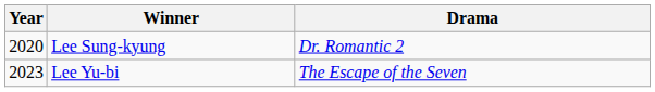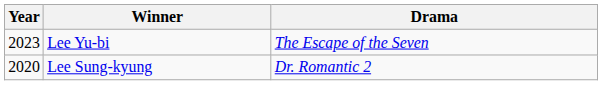 <table class="wikitable" style="width:600px">
 <tr>
 <th width=10>Year</th>
 <th>Winner</th>
 <th>Drama</th>
 </tr>
 <tr>
+<td>2023</td>
+<td><a href='#'>Lee Yu-bi</a></td>
+<td><em><a href='#'>The Escape of the Seven</a></em></td>
+</tr>
+<tr>
 <td>2020</td>
 <td><a href='#'>Lee Sung-kyung</a></td>
 <td><em><a href='#'>Dr. Romantic 2</a></em></td>
 </tr>
-<tr>
-<td>2023</td>
-<td><a href='#'>Lee Yu-bi</a></td>
-<td><em><a href='#'>The Escape of the Seven</a></em></td>
-</tr>
 </table>
